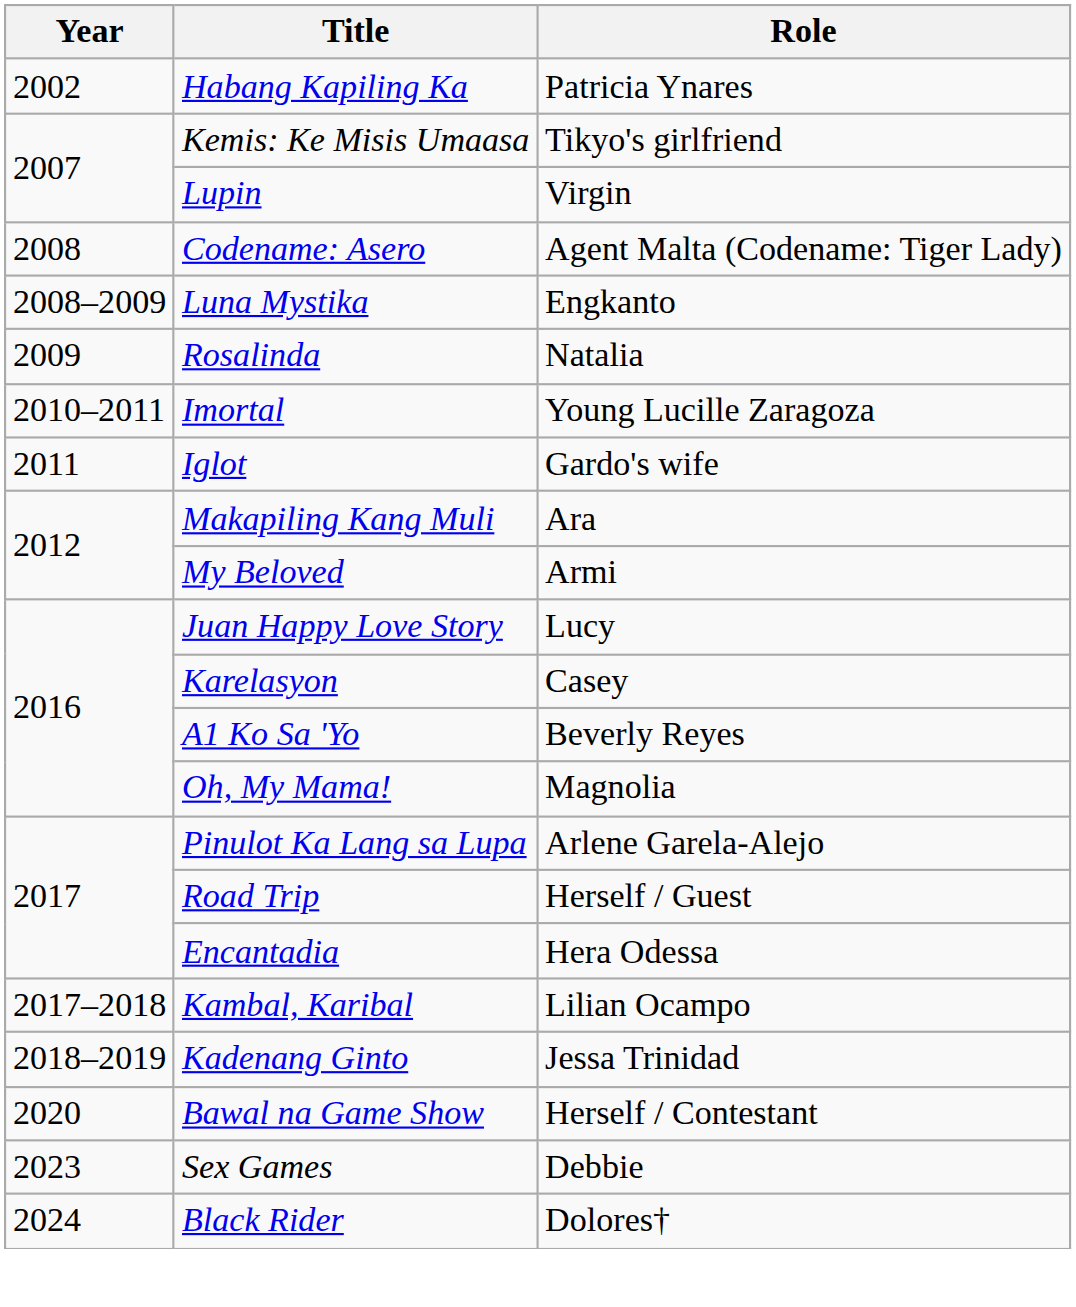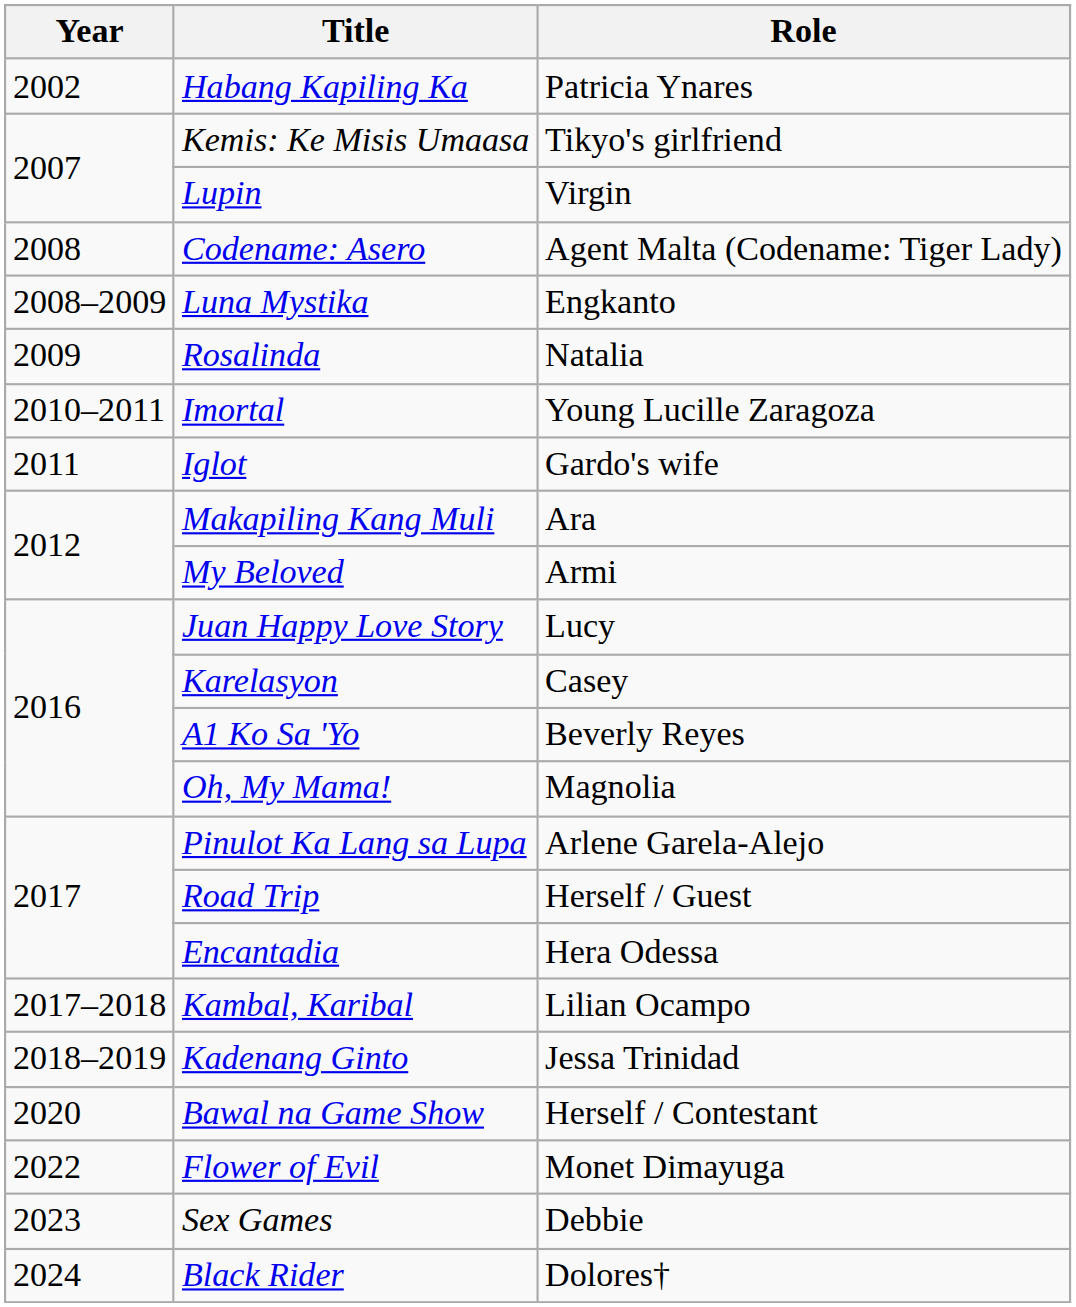 <table class="wikitable sortable">
 <tr>
 <th>Year</th>
 <th>Title</th>
 <th>Role</th>
 </tr>
 <tr>
 <td>2002</td>
 <td><em><a href='#'>Habang Kapiling Ka</a></em></td>
 <td>Patricia Ynares</td>
 </tr>
 <tr>
 <td rowspan="2">2007</td>
 <td><em>Kemis: Ke Misis Umaasa</em></td>
 <td>Tikyo's girlfriend</td>
 </tr>
 <tr>
 <td><em><a href='#'>Lupin</a></em></td>
 <td>Virgin</td>
 </tr>
 <tr>
 <td>2008</td>
 <td><em><a href='#'>Codename: Asero</a></em></td>
 <td>Agent Malta (Codename: Tiger Lady)</td>
 </tr>
 <tr>
 <td>2008–2009</td>
 <td><em><a href='#'>Luna Mystika</a></em></td>
 <td>Engkanto</td>
 </tr>
 <tr>
 <td>2009</td>
 <td><em><a href='#'>Rosalinda</a></em></td>
 <td>Natalia</td>
 </tr>
 <tr>
 <td>2010–2011</td>
 <td><em><a href='#'>Imortal</a></em></td>
 <td>Young Lucille Zaragoza</td>
 </tr>
 <tr>
 <td>2011</td>
 <td><em><a href='#'>Iglot</a></em></td>
 <td>Gardo's wife</td>
 </tr>
 <tr>
 <td rowspan="2">2012</td>
 <td><em><a href='#'>Makapiling Kang Muli</a></em></td>
 <td>Ara</td>
 </tr>
 <tr>
 <td><em><a href='#'>My Beloved</a></em></td>
 <td>Armi</td>
 </tr>
 <tr>
 <td rowspan="4">2016</td>
 <td><em><a href='#'>Juan Happy Love Story</a></em></td>
 <td>Lucy</td>
 </tr>
 <tr>
 <td><em><a href='#'>Karelasyon</a></em></td>
 <td>Casey</td>
 </tr>
 <tr>
 <td><em><a href='#'>A1 Ko Sa 'Yo</a></em></td>
 <td>Beverly Reyes</td>
 </tr>
 <tr>
 <td><em><a href='#'>Oh, My Mama!</a></em></td>
 <td>Magnolia</td>
 </tr>
 <tr>
 <td rowspan="3">2017</td>
 <td><em><a href='#'>Pinulot Ka Lang sa Lupa</a></em></td>
 <td>Arlene Garela-Alejo</td>
 </tr>
 <tr>
 <td><a href='#'><em>Road Trip</em></a></td>
 <td>Herself / Guest</td>
 </tr>
 <tr>
 <td><em><a href='#'>Encantadia</a></em></td>
 <td>Hera Odessa</td>
 </tr>
 <tr>
 <td>2017–2018</td>
 <td><em><a href='#'>Kambal, Karibal</a></em></td>
 <td>Lilian Ocampo</td>
 </tr>
 <tr>
 <td>2018–2019</td>
 <td><em><a href='#'>Kadenang Ginto</a></em></td>
 <td>Jessa Trinidad</td>
 </tr>
 <tr>
 <td>2020</td>
 <td><em><a href='#'>Bawal na Game Show</a></em></td>
 <td>Herself / Contestant</td>
 </tr>
 <tr>
+<td>2022</td>
+<td><em><a href='#'>Flower of Evil</a></em></td>
+<td>Monet Dimayuga</td>
+</tr>
+<tr>
 <td>2023</td>
 <td><em>Sex Games</em></td>
 <td>Debbie</td>
 </tr>
 <tr>
 <td>2024</td>
 <td><em><a href='#'> Black Rider</a></em></td>
 <td>Dolores†</td>
 </tr>
 </table>
